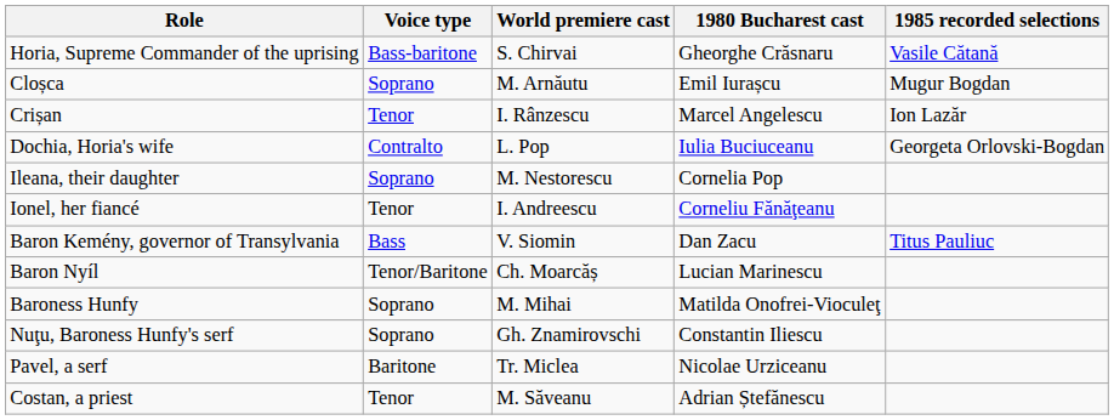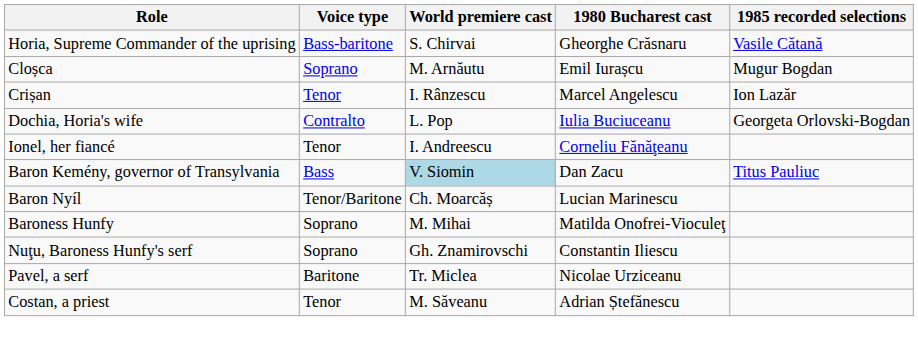 <table class="wikitable">
 <tr>
 <th>Role</th>
 <th>Voice type</th>
 <th>World premiere cast</th>
 <th>1980 Bucharest cast</th>
 <th>1985 recorded selections</th>
 </tr>
 <tr>
 <td>Horia, Supreme Commander of the uprising</td>
 <td><a href='#'>Bass-baritone</a></td>
 <td>S. Chirvai</td>
 <td>Gheorghe Crăsnaru</td>
 <td><a href='#'>Vasile Cătană</a></td>
 </tr>
 <tr>
 <td>Cloșca</td>
 <td><a href='#'>Soprano</a></td>
 <td>M. Arnăutu</td>
 <td>Emil Iurașcu</td>
 <td>Mugur Bogdan</td>
 </tr>
 <tr>
 <td>Crișan</td>
 <td><a href='#'>Tenor</a></td>
 <td>I. Rânzescu</td>
 <td>Marcel Angelescu</td>
 <td>Ion Lazăr</td>
 </tr>
 <tr>
 <td>Dochia, Horia's wife</td>
 <td><a href='#'>Contralto</a></td>
 <td>L. Pop</td>
 <td><a href='#'>Iulia Buciuceanu</a></td>
 <td>Georgeta Orlovski-Bogdan</td>
 </tr>
 <tr>
-<td>Ileana, their daughter</td>
-<td><a href='#'>Soprano</a></td>
-<td>M. Nestorescu</td>
-<td>Cornelia Pop</td>
-<td></td>
-</tr>
-<tr>
 <td>Ionel, her fiancé</td>
 <td>Tenor</td>
 <td>I. Andreescu</td>
 <td><a href='#'>Corneliu Fănăţeanu</a></td>
 <td></td>
 </tr>
 <tr>
 <td>Baron Kemény, governor of Transylvania</td>
 <td><a href='#'>Bass</a></td>
-<td>V. Siomin</td>
+<td style="background: lightblue;">V. Siomin</td>
 <td>Dan Zacu</td>
 <td><a href='#'>Titus Pauliuc</a></td>
 </tr>
 <tr>
 <td>Baron Nyíl</td>
 <td>Tenor/Baritone</td>
 <td>Ch. Moarcăș</td>
 <td>Lucian Marinescu</td>
 <td></td>
 </tr>
 <tr>
 <td>Baroness Hunfy</td>
 <td>Soprano</td>
 <td>M. Mihai</td>
 <td>Matilda Onofrei-Vioculeţ</td>
 <td></td>
 </tr>
 <tr>
 <td>Nuţu, Baroness Hunfy's serf</td>
 <td>Soprano</td>
 <td>Gh. Znamirovschi</td>
 <td>Constantin Iliescu</td>
 <td></td>
 </tr>
 <tr>
 <td>Pavel, a serf</td>
 <td>Baritone</td>
 <td>Tr. Miclea</td>
 <td>Nicolae Urziceanu</td>
 <td></td>
 </tr>
 <tr>
 <td>Costan, a priest</td>
 <td>Tenor</td>
 <td>M. Săveanu</td>
 <td>Adrian Ștefănescu</td>
 <td></td>
 </tr>
 </table>
